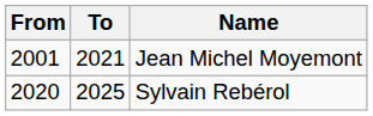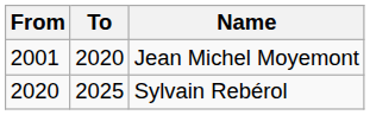 <table class="wikitable">
 <tr>
 <th>From</th>
 <th>To</th>
 <th>Name</th>
 </tr>
 <tr>
 <td>2001</td>
-<td>2021</td>
+<td>2020</td>
 <td>Jean Michel Moyemont</td>
 </tr>
 <tr>
 <td>2020</td>
 <td>2025</td>
 <td>Sylvain Rebérol</td>
 </tr>
 </table>
